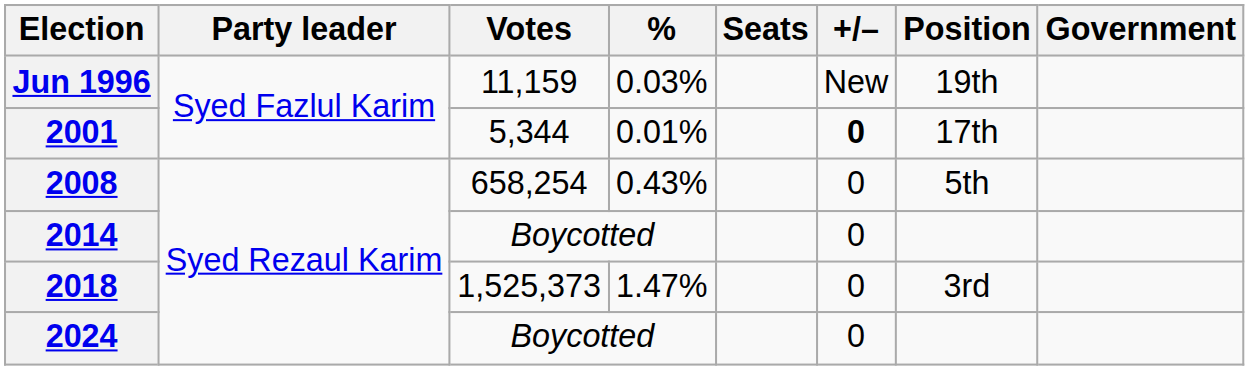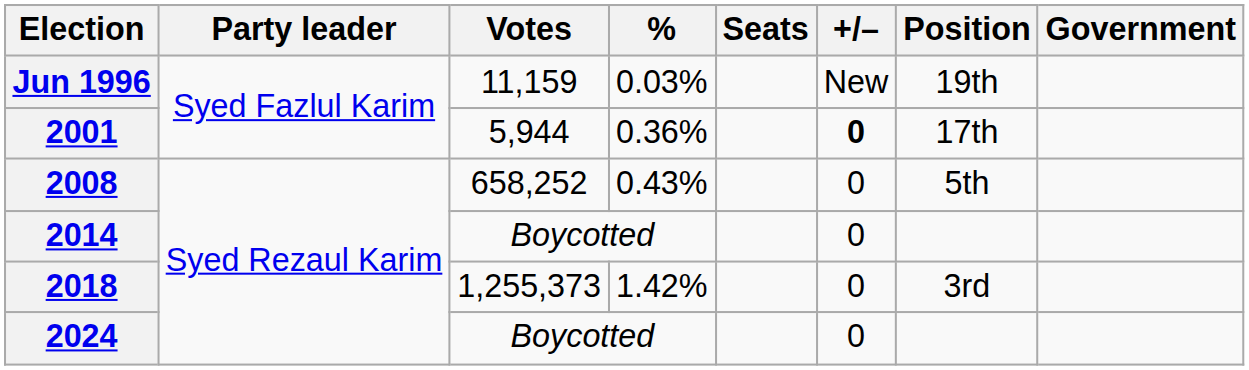 <table class=wikitable style=text-align:center>
 <tr>
 <th><strong>Election</strong></th>
 <th>Party leader</th>
 <th><strong>Votes</strong></th>
 <th><strong>%</strong></th>
 <th><strong>Seats</strong></th>
 <th>+/–</th>
 <th><strong>Position</strong></th>
 <th>Government</th>
 </tr>
 <tr>
 <th><a href='#'>Jun 1996</a></th>
 <td rowspan="2"><a href='#'>Syed Fazlul Karim</a></td>
 <td>11,159</td>
 <td>0.03%</td>
 <td></td>
 <td>New</td>
 <td> 19th</td>
 <td></td>
 </tr>
 <tr>
 <th><a href='#'>2001</a></th>
-<td>5,344</td>
-<td>0.01%</td>
+<td>5,944</td>
+<td>0.36%</td>
 <td></td>
 <td><strong> 0</strong></td>
 <td> 17th</td>
 <td></td>
 </tr>
 <tr>
 <th><a href='#'>2008</a></th>
 <td rowspan="4"><a href='#'>Syed Rezaul Karim</a></td>
-<td>658,254</td>
+<td>658,252</td>
 <td>0.43%</td>
 <td></td>
 <td> 0</td>
 <td> 5th</td>
 <td></td>
 </tr>
 <tr>
 <th><a href='#'>2014</a></th>
 <td colspan=2><em>Boycotted</em></td>
 <td></td>
 <td> 0</td>
 <td></td>
 <td></td>
 </tr>
 <tr>
 <th><a href='#'>2018</a></th>
-<td>1,525,373</td>
-<td>1.47%</td>
+<td>1,255,373</td>
+<td>1.42%</td>
 <td></td>
 <td> 0</td>
 <td> 3rd</td>
 <td></td>
 </tr>
 <tr>
 <th><a href='#'>2024</a></th>
 <td colspan=2><em>Boycotted</em></td>
 <td></td>
 <td> 0</td>
 <td></td>
 <td></td>
 </tr>
 </table>
